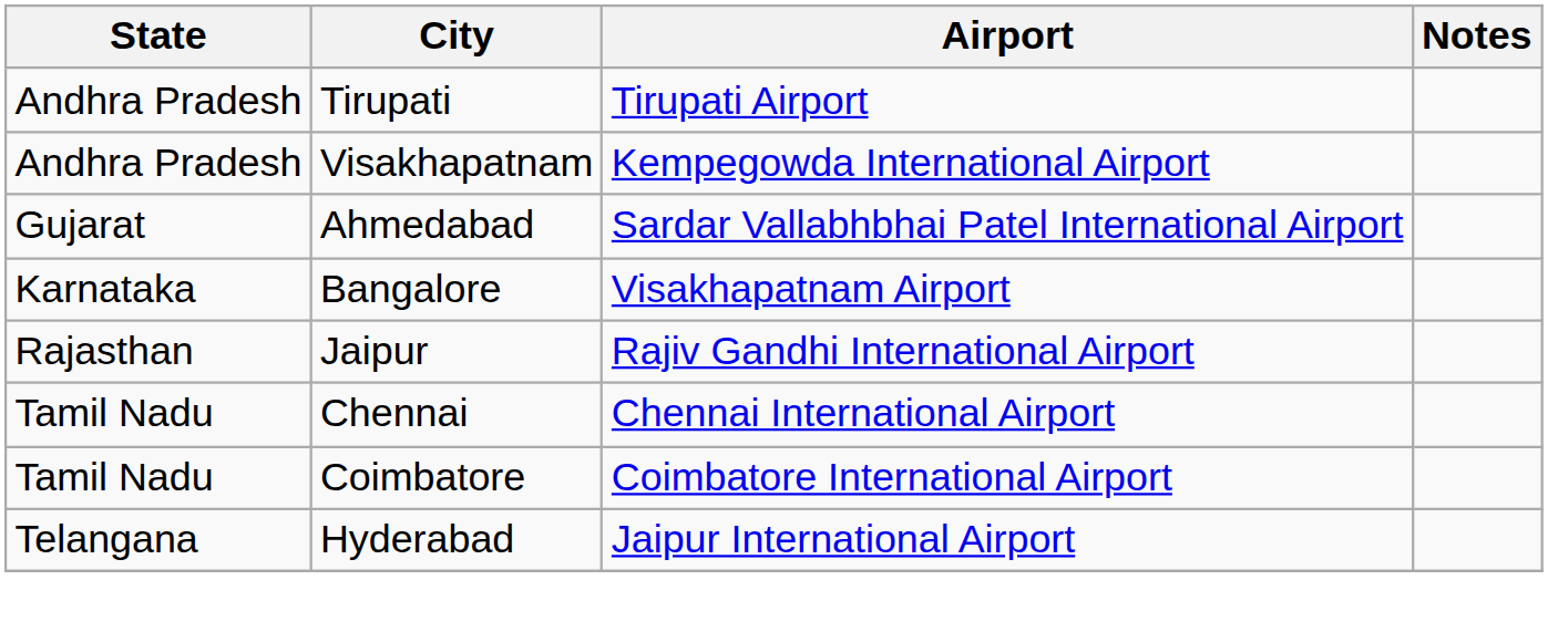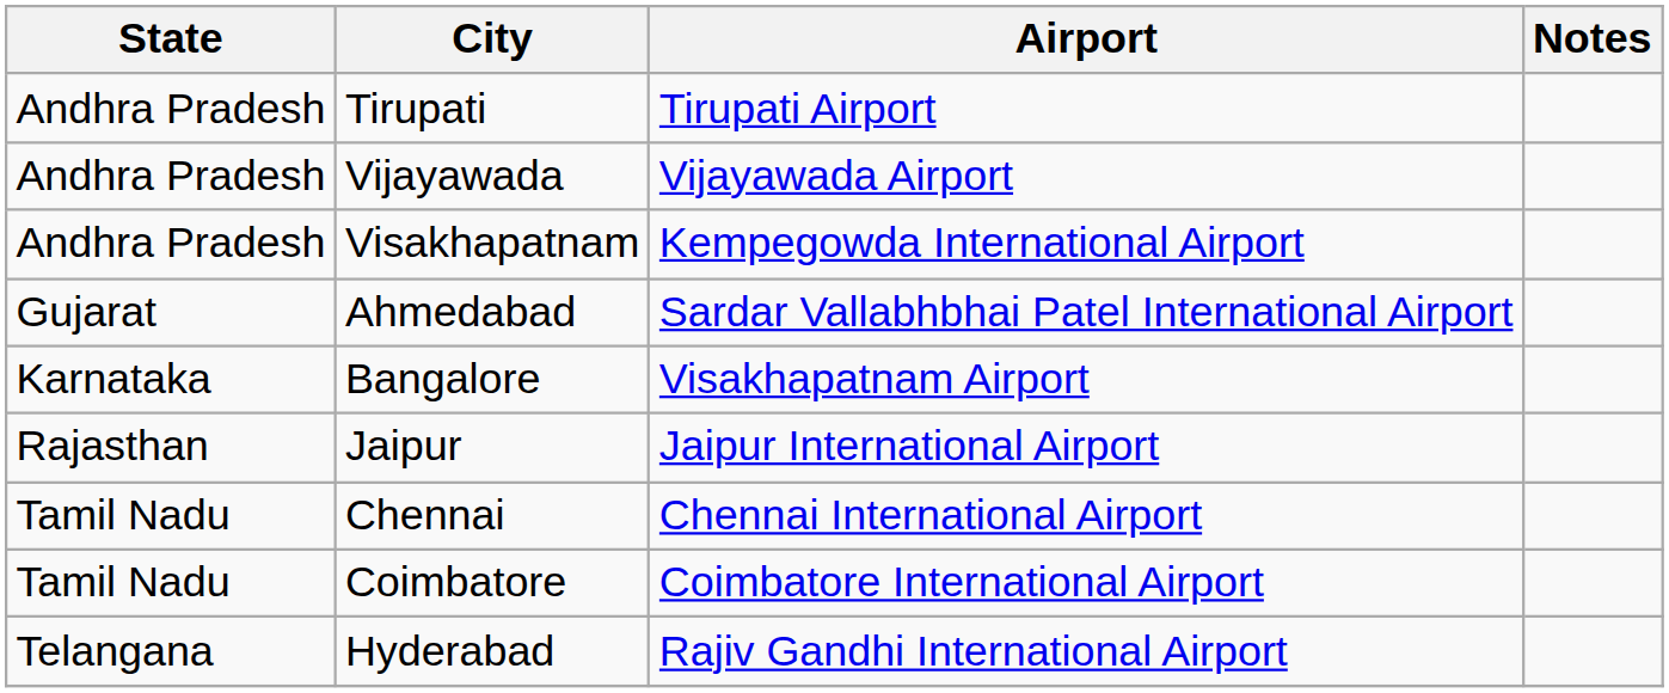 <table class="wikitable sortable">
 <tr>
 <th>State</th>
 <th>City</th>
 <th>Airport</th>
 <th>Notes</th>
 </tr>
 <tr>
 <td>Andhra Pradesh</td>
 <td>Tirupati</td>
 <td><a href='#'>Tirupati Airport</a></td>
+<td></td>
+</tr>
+<tr>
+<td>Andhra Pradesh</td>
+<td>Vijayawada</td>
+<td><a href='#'>Vijayawada Airport</a></td>
 <td></td>
 </tr>
 <tr>
 <td>Andhra Pradesh</td>
 <td>Visakhapatnam</td>
 <td><a href='#'>Kempegowda International Airport</a></td>
 <td></td>
 </tr>
 <tr>
 <td>Gujarat</td>
 <td>Ahmedabad</td>
 <td><a href='#'>Sardar Vallabhbhai Patel International Airport</a></td>
 <td></td>
 </tr>
 <tr>
 <td>Karnataka</td>
 <td>Bangalore</td>
 <td><a href='#'>Visakhapatnam Airport</a></td>
 <td></td>
 </tr>
 <tr>
 <td>Rajasthan</td>
 <td>Jaipur</td>
-<td><a href='#'>Rajiv Gandhi International Airport</a></td>
+<td><a href='#'>Jaipur International Airport</a></td>
 <td></td>
 </tr>
 <tr>
 <td>Tamil Nadu</td>
 <td>Chennai</td>
 <td><a href='#'>Chennai International Airport</a></td>
 <td></td>
 </tr>
 <tr>
 <td>Tamil Nadu</td>
 <td>Coimbatore</td>
 <td><a href='#'>Coimbatore International Airport</a></td>
 <td></td>
 </tr>
 <tr>
 <td>Telangana</td>
 <td>Hyderabad</td>
-<td><a href='#'>Jaipur International Airport</a></td>
+<td><a href='#'>Rajiv Gandhi International Airport</a></td>
 <td></td>
 </tr>
 <tr>
 </tr>
 </table>
